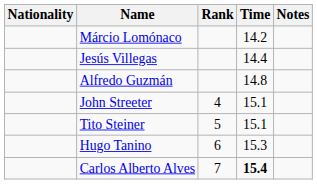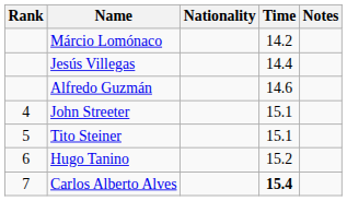 <table class="wikitable sortable" style="text-align:center">
 <tr>
+<th>Rank</th>
+<th>Name</th>
 <th>Nationality</th>
-<th>Name</th>
-<th>Rank</th>
 <th>Time</th>
 <th>Notes</th>
 </tr>
 <tr>
+<td></td>
+<td align=left><a href='#'>Márcio Lomónaco</a></td>
 <td align=left></td>
-<td align=left><a href='#'>Márcio Lomónaco</a></td>
-<td></td>
 <td>14.2</td>
 <td></td>
 </tr>
 <tr>
+<td></td>
+<td align=left><a href='#'>Jesús Villegas</a></td>
 <td align=left></td>
-<td align=left><a href='#'>Jesús Villegas</a></td>
-<td></td>
 <td>14.4</td>
 <td></td>
 </tr>
 <tr>
+<td></td>
+<td align=left><a href='#'>Alfredo Guzmán</a></td>
 <td align=left></td>
-<td align=left><a href='#'>Alfredo Guzmán</a></td>
-<td></td>
-<td>14.8</td>
+<td>14.6</td>
 <td></td>
 </tr>
 <tr>
+<td>4</td>
+<td align=left><a href='#'>John Streeter</a></td>
 <td align=left></td>
-<td align=left><a href='#'>John Streeter</a></td>
-<td>4</td>
 <td>15.1</td>
 <td></td>
 </tr>
 <tr>
+<td>5</td>
+<td align=left><a href='#'>Tito Steiner</a></td>
 <td align=left></td>
-<td align=left><a href='#'>Tito Steiner</a></td>
-<td>5</td>
 <td>15.1</td>
 <td></td>
 </tr>
 <tr>
+<td>6</td>
+<td align=left><a href='#'>Hugo Tanino</a></td>
 <td align=left></td>
-<td align=left><a href='#'>Hugo Tanino</a></td>
-<td>6</td>
-<td>15.3</td>
+<td>15.2</td>
 <td></td>
 </tr>
 <tr>
+<td>7</td>
+<td align=left><a href='#'>Carlos Alberto Alves</a></td>
 <td align=left></td>
-<td align=left><a href='#'>Carlos Alberto Alves</a></td>
-<td>7</td>
 <td><strong>15.4</strong></td>
 <td></td>
 </tr>
 </table>
